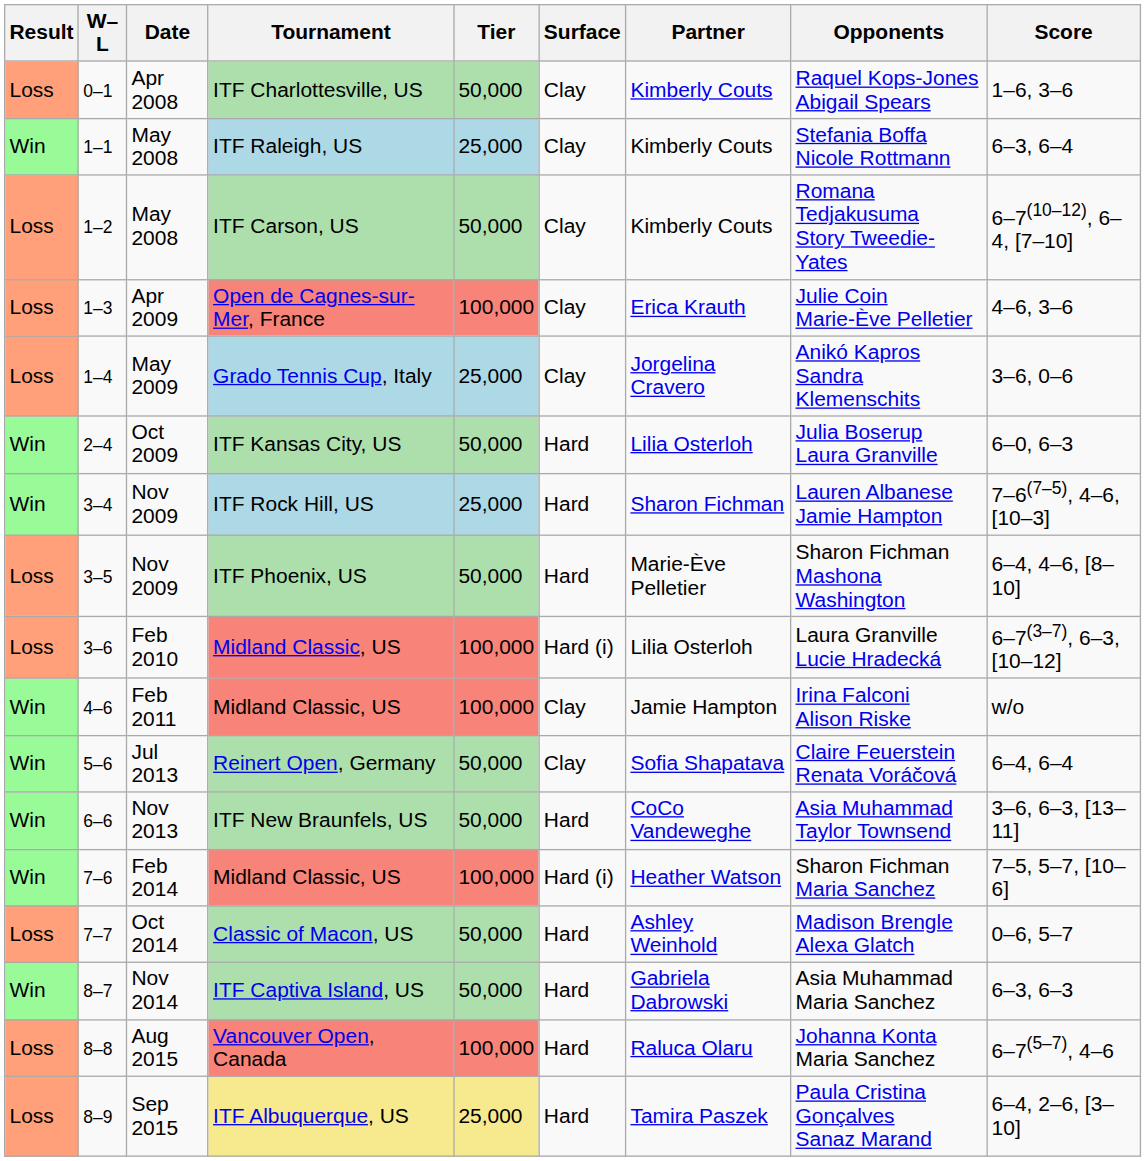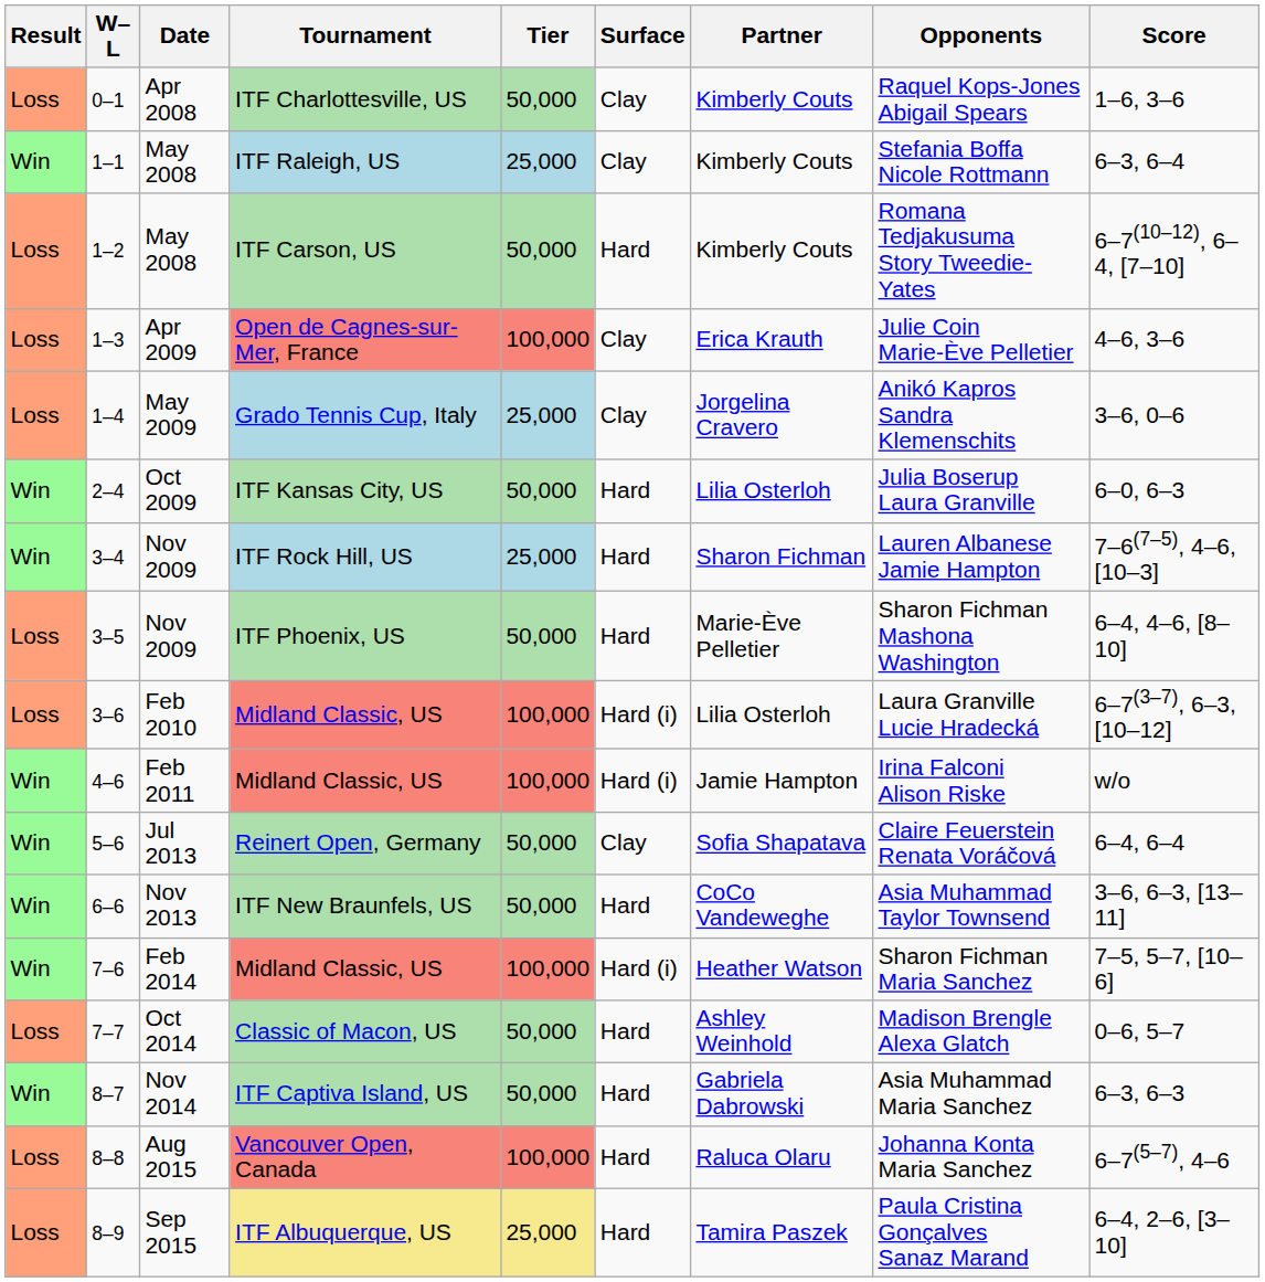 <table class="sortable wikitable">
 <tr>
 <th>Result</th>
 <th class="unsortable">W–L</th>
 <th>Date</th>
 <th>Tournament</th>
 <th>Tier</th>
 <th>Surface</th>
 <th>Partner</th>
 <th>Opponents</th>
 <th class="unsortable">Score</th>
 </tr>
 <tr>
 <td bgcolor="FFA07A">Loss</td>
 <td><small>0–1</small></td>
 <td>Apr 2008</td>
 <td style="background:#addfad;">ITF Charlottesville, US</td>
 <td style="background:#addfad;">50,000</td>
 <td>Clay</td>
 <td> <a href='#'>Kimberly Couts</a></td>
 <td> <a href='#'>Raquel Kops-Jones</a> <br>  <a href='#'>Abigail Spears</a></td>
 <td>1–6, 3–6</td>
 </tr>
 <tr>
 <td bgcolor="98FB98">Win</td>
 <td><small>1–1</small></td>
 <td>May 2008</td>
 <td style="background:lightblue;">ITF Raleigh, US</td>
 <td style="background:lightblue;">25,000</td>
 <td>Clay</td>
 <td> Kimberly Couts</td>
 <td> <a href='#'>Stefania Boffa</a> <br>  <a href='#'>Nicole Rottmann</a></td>
 <td>6–3, 6–4</td>
 </tr>
 <tr>
 <td bgcolor="FFA07A">Loss</td>
 <td><small>1–2</small></td>
 <td>May 2008</td>
 <td style="background:#addfad;">ITF Carson, US</td>
 <td style="background:#addfad;">50,000</td>
-<td>Clay</td>
+<td>Hard</td>
 <td> Kimberly Couts</td>
 <td> <a href='#'>Romana Tedjakusuma</a> <br>  <a href='#'>Story Tweedie-Yates</a></td>
 <td>6–7<sup>(10–12)</sup>, 6–4, [7–10]</td>
 </tr>
 <tr>
 <td bgcolor="FFA07A">Loss</td>
 <td><small>1–3</small></td>
 <td>Apr 2009</td>
 <td style="background:#f88379;"><a href='#'>Open de Cagnes-sur-Mer</a>, France</td>
 <td style="background:#f88379;">100,000</td>
 <td>Clay</td>
 <td> <a href='#'>Erica Krauth</a></td>
 <td> <a href='#'>Julie Coin</a> <br>  <a href='#'>Marie-Ève Pelletier</a></td>
 <td>4–6, 3–6</td>
 </tr>
 <tr>
 <td bgcolor="FFA07A">Loss</td>
 <td><small>1–4</small></td>
 <td>May 2009</td>
 <td style="background:lightblue;"><a href='#'>Grado Tennis Cup</a>, Italy</td>
 <td style="background:lightblue;">25,000</td>
 <td>Clay</td>
 <td> <a href='#'>Jorgelina Cravero</a></td>
 <td> <a href='#'>Anikó Kapros</a> <br>  <a href='#'>Sandra Klemenschits</a></td>
 <td>3–6, 0–6</td>
 </tr>
 <tr>
 <td bgcolor="98FB98">Win</td>
 <td><small>2–4</small></td>
 <td>Oct 2009</td>
 <td style="background:#addfad;">ITF Kansas City, US</td>
 <td style="background:#addfad;">50,000</td>
 <td>Hard</td>
 <td> <a href='#'>Lilia Osterloh</a></td>
 <td> <a href='#'>Julia Boserup</a> <br>  <a href='#'>Laura Granville</a></td>
 <td>6–0, 6–3</td>
 </tr>
 <tr>
 <td bgcolor="98FB98">Win</td>
 <td><small>3–4</small></td>
 <td>Nov 2009</td>
 <td style="background:lightblue;">ITF Rock Hill, US</td>
 <td style="background:lightblue;">25,000</td>
 <td>Hard</td>
 <td> <a href='#'>Sharon Fichman</a></td>
 <td> <a href='#'>Lauren Albanese</a> <br>  <a href='#'>Jamie Hampton</a></td>
 <td>7–6<sup>(7–5)</sup>, 4–6, [10–3]</td>
 </tr>
 <tr>
 <td bgcolor="FFA07A">Loss</td>
 <td><small>3–5</small></td>
 <td>Nov 2009</td>
 <td style="background:#addfad;">ITF Phoenix, US</td>
 <td style="background:#addfad;">50,000</td>
 <td>Hard</td>
 <td> Marie-Ève Pelletier</td>
 <td> Sharon Fichman <br>  <a href='#'>Mashona Washington</a></td>
 <td>6–4, 4–6, [8–10]</td>
 </tr>
 <tr>
 <td bgcolor="FFA07A">Loss</td>
 <td><small>3–6</small></td>
 <td>Feb 2010</td>
 <td style="background:#f88379;"><a href='#'>Midland Classic</a>, US</td>
 <td style="background:#f88379;">100,000</td>
 <td>Hard (i)</td>
 <td> Lilia Osterloh</td>
 <td> Laura Granville <br>  <a href='#'>Lucie Hradecká</a></td>
 <td>6–7<sup>(3–7)</sup>, 6–3, [10–12]</td>
 </tr>
 <tr>
 <td bgcolor="98FB98">Win</td>
 <td><small>4–6</small></td>
 <td>Feb 2011</td>
 <td style="background:#f88379;">Midland Classic, US</td>
 <td style="background:#f88379;">100,000</td>
-<td>Clay</td>
+<td>Hard (i)</td>
 <td> Jamie Hampton</td>
 <td> <a href='#'>Irina Falconi</a> <br>  <a href='#'>Alison Riske</a></td>
 <td>w/o</td>
 </tr>
 <tr>
 <td bgcolor="98FB98">Win</td>
 <td><small>5–6</small></td>
 <td>Jul 2013</td>
 <td style="background:#addfad;"><a href='#'>Reinert Open</a>, Germany</td>
 <td style="background:#addfad;">50,000</td>
 <td>Clay</td>
 <td> <a href='#'>Sofia Shapatava</a></td>
 <td> <a href='#'>Claire Feuerstein</a> <br>  <a href='#'>Renata Voráčová</a></td>
 <td>6–4, 6–4</td>
 </tr>
 <tr>
 <td bgcolor="98FB98">Win</td>
 <td><small>6–6</small></td>
 <td>Nov 2013</td>
 <td style="background:#addfad;">ITF New Braunfels, US</td>
 <td style="background:#addfad;">50,000</td>
 <td>Hard</td>
 <td> <a href='#'>CoCo Vandeweghe</a></td>
 <td> <a href='#'>Asia Muhammad</a> <br>  <a href='#'>Taylor Townsend</a></td>
 <td>3–6, 6–3, [13–11]</td>
 </tr>
 <tr>
 <td bgcolor="98FB98">Win</td>
 <td><small>7–6</small></td>
 <td>Feb 2014</td>
 <td bgcolor="#f88379">Midland Classic, US</td>
 <td bgcolor="#f88379">100,000</td>
 <td>Hard (i)</td>
 <td> <a href='#'>Heather Watson</a></td>
 <td> Sharon Fichman <br>  <a href='#'>Maria Sanchez</a></td>
 <td>7–5, 5–7, [10–6]</td>
 </tr>
 <tr>
 <td bgcolor="FFA07A">Loss</td>
 <td><small>7–7</small></td>
 <td>Oct 2014</td>
 <td style="background:#addfad;"><a href='#'>Classic of Macon</a>, US</td>
 <td style="background:#addfad;">50,000</td>
 <td>Hard</td>
 <td> <a href='#'>Ashley Weinhold</a></td>
 <td> <a href='#'>Madison Brengle</a> <br>  <a href='#'>Alexa Glatch</a></td>
 <td>0–6, 5–7</td>
 </tr>
 <tr>
 <td bgcolor="98FB98">Win</td>
 <td><small>8–7</small></td>
 <td>Nov 2014</td>
 <td style="background:#addfad;"><a href='#'>ITF Captiva Island</a>, US</td>
 <td style="background:#addfad;">50,000</td>
 <td>Hard</td>
 <td> <a href='#'>Gabriela Dabrowski</a></td>
 <td> Asia Muhammad <br>  Maria Sanchez</td>
 <td>6–3, 6–3</td>
 </tr>
 <tr>
 <td bgcolor="FFA07A">Loss</td>
 <td><small>8–8</small></td>
 <td>Aug 2015</td>
 <td style="background:#f88379;"><a href='#'>Vancouver Open</a>, Canada</td>
 <td style="background:#f88379;">100,000</td>
 <td>Hard</td>
 <td> <a href='#'>Raluca Olaru</a></td>
 <td> <a href='#'>Johanna Konta</a> <br>  Maria Sanchez</td>
 <td>6–7<sup>(5–7)</sup>, 4–6</td>
 </tr>
 <tr>
 <td bgcolor="FFA07A">Loss</td>
 <td><small>8–9</small></td>
 <td>Sep 2015</td>
 <td style="background:#f7e98e;"><a href='#'>ITF Albuquerque</a>, US</td>
 <td style="background:#f7e98e;">25,000</td>
 <td>Hard</td>
 <td> <a href='#'>Tamira Paszek</a></td>
 <td> <a href='#'>Paula Cristina Gonçalves</a> <br>  <a href='#'>Sanaz Marand</a></td>
 <td>6–4, 2–6, [3–10]</td>
 </tr>
 </table>
